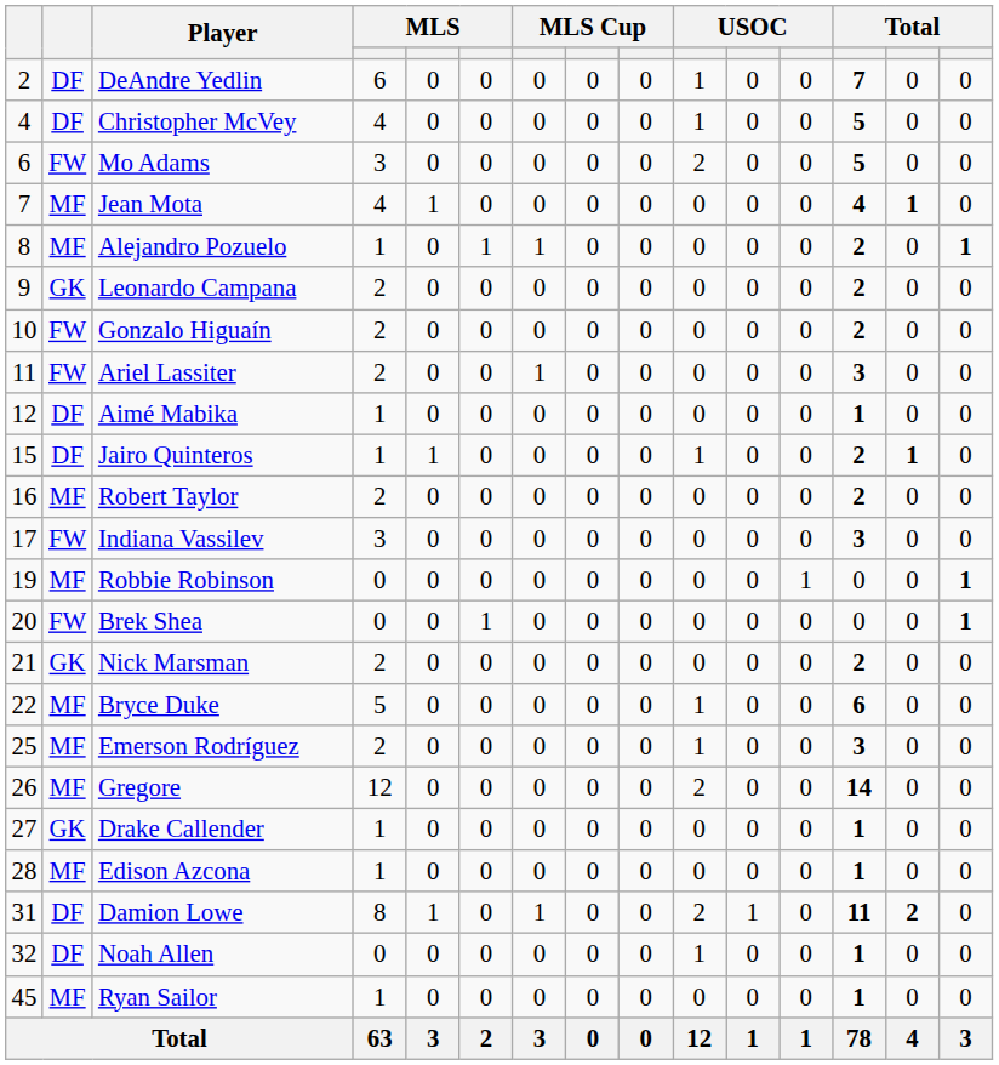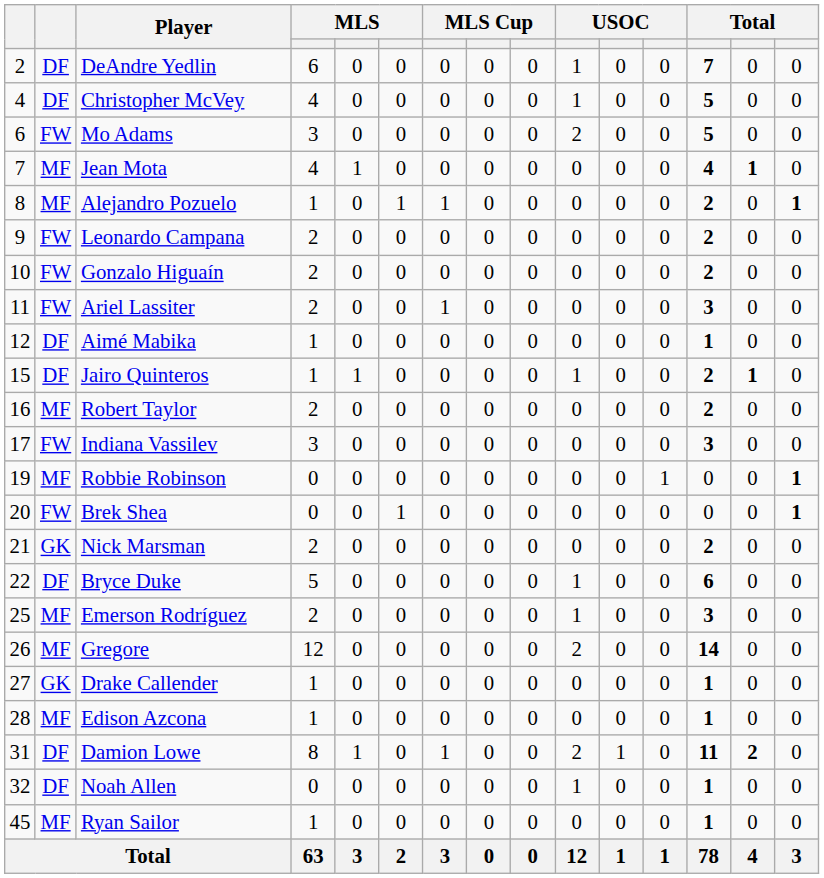 <table class="wikitable sortable nowrap" style="font-size: 95%; text-align: center;">
 <tr>
 <th rowspan="2"></th>
 <th rowspan="2"></th>
 <th rowspan="2" width=150>Player</th>
 <th colspan="3">MLS</th>
 <th colspan="3">MLS Cup</th>
 <th colspan="3">USOC</th>
 <th colspan="3">Total</th>
 </tr>
 <tr>
 <th width=25></th>
 <th width=25></th>
 <th width=25></th>
 <th width=25></th>
 <th width=25></th>
 <th width=25></th>
 <th width=25></th>
 <th width=25></th>
 <th width=25></th>
 <th width=25></th>
 <th width=25></th>
 <th width=25></th>
 </tr>
 <tr>
 <td>2</td>
 <td><a href='#'>DF</a></td>
 <td align="left"> <a href='#'>DeAndre Yedlin</a></td>
 <td>6</td>
 <td>0</td>
 <td>0</td>
 <td>0</td>
 <td>0</td>
 <td>0</td>
 <td>1</td>
 <td>0</td>
 <td>0</td>
 <td><strong>7</strong></td>
 <td>0</td>
 <td>0</td>
 </tr>
 <tr>
 <td>4</td>
 <td><a href='#'>DF</a></td>
 <td align="left"> <a href='#'>Christopher McVey</a></td>
 <td>4</td>
 <td>0</td>
 <td>0</td>
 <td>0</td>
 <td>0</td>
 <td>0</td>
 <td>1</td>
 <td>0</td>
 <td>0</td>
 <td><strong>5</strong></td>
 <td>0</td>
 <td>0</td>
 </tr>
 <tr>
 <td>6</td>
 <td><a href='#'>FW</a></td>
 <td align="left"> <a href='#'>Mo Adams</a></td>
 <td>3</td>
 <td>0</td>
 <td>0</td>
 <td>0</td>
 <td>0</td>
 <td>0</td>
 <td>2</td>
 <td>0</td>
 <td>0</td>
 <td><strong>5</strong></td>
 <td>0</td>
 <td>0</td>
 </tr>
 <tr>
 <td>7</td>
 <td><a href='#'>MF</a></td>
 <td align="left"> <a href='#'>Jean Mota</a></td>
 <td>4</td>
 <td>1</td>
 <td>0</td>
 <td>0</td>
 <td>0</td>
 <td>0</td>
 <td>0</td>
 <td>0</td>
 <td>0</td>
 <td><strong>4</strong></td>
 <td><strong>1</strong></td>
 <td>0</td>
 </tr>
 <tr>
 <td>8</td>
 <td><a href='#'>MF</a></td>
 <td align="left"> <a href='#'>Alejandro Pozuelo</a></td>
 <td>1</td>
 <td>0</td>
 <td>1</td>
 <td>1</td>
 <td>0</td>
 <td>0</td>
 <td>0</td>
 <td>0</td>
 <td>0</td>
 <td><strong>2</strong></td>
 <td>0</td>
 <td><strong>1</strong></td>
 </tr>
 <tr>
 <td>9</td>
-<td><a href='#'>GK</a></td>
+<td><a href='#'>FW</a></td>
 <td align="left"> <a href='#'>Leonardo Campana</a></td>
 <td>2</td>
 <td>0</td>
 <td>0</td>
 <td>0</td>
 <td>0</td>
 <td>0</td>
 <td>0</td>
 <td>0</td>
 <td>0</td>
 <td><strong>2</strong></td>
 <td>0</td>
 <td>0</td>
 </tr>
 <tr>
 <td>10</td>
 <td><a href='#'>FW</a></td>
 <td align="left"> <a href='#'>Gonzalo Higuaín</a></td>
 <td>2</td>
 <td>0</td>
 <td>0</td>
 <td>0</td>
 <td>0</td>
 <td>0</td>
 <td>0</td>
 <td>0</td>
 <td>0</td>
 <td><strong>2</strong></td>
 <td>0</td>
 <td>0</td>
 </tr>
 <tr>
 <td>11</td>
 <td><a href='#'>FW</a></td>
 <td align="left"> <a href='#'>Ariel Lassiter</a></td>
 <td>2</td>
 <td>0</td>
 <td>0</td>
 <td>1</td>
 <td>0</td>
 <td>0</td>
 <td>0</td>
 <td>0</td>
 <td>0</td>
 <td><strong>3</strong></td>
 <td>0</td>
 <td>0</td>
 </tr>
 <tr>
 <td>12</td>
 <td><a href='#'>DF</a></td>
 <td align="left"> <a href='#'>Aimé Mabika</a></td>
 <td>1</td>
 <td>0</td>
 <td>0</td>
 <td>0</td>
 <td>0</td>
 <td>0</td>
 <td>0</td>
 <td>0</td>
 <td>0</td>
 <td><strong>1</strong></td>
 <td>0</td>
 <td>0</td>
 </tr>
 <tr>
 <td>15</td>
 <td><a href='#'>DF</a></td>
 <td align="left"> <a href='#'>Jairo Quinteros</a></td>
 <td>1</td>
 <td>1</td>
 <td>0</td>
 <td>0</td>
 <td>0</td>
 <td>0</td>
 <td>1</td>
 <td>0</td>
 <td>0</td>
 <td><strong>2</strong></td>
 <td><strong>1</strong></td>
 <td>0</td>
 </tr>
 <tr>
 <td>16</td>
 <td><a href='#'>MF</a></td>
 <td align="left"> <a href='#'>Robert Taylor</a></td>
 <td>2</td>
 <td>0</td>
 <td>0</td>
 <td>0</td>
 <td>0</td>
 <td>0</td>
 <td>0</td>
 <td>0</td>
 <td>0</td>
 <td><strong>2</strong></td>
 <td>0</td>
 <td>0</td>
 </tr>
 <tr>
 <td>17</td>
 <td><a href='#'>FW</a></td>
 <td align="left"> <a href='#'>Indiana Vassilev</a></td>
 <td>3</td>
 <td>0</td>
 <td>0</td>
 <td>0</td>
 <td>0</td>
 <td>0</td>
 <td>0</td>
 <td>0</td>
 <td>0</td>
 <td><strong>3</strong></td>
 <td>0</td>
 <td>0</td>
 </tr>
 <tr>
 <td>19</td>
 <td><a href='#'>MF</a></td>
 <td align="left"> <a href='#'>Robbie Robinson</a></td>
 <td>0</td>
 <td>0</td>
 <td>0</td>
 <td>0</td>
 <td>0</td>
 <td>0</td>
 <td>0</td>
 <td>0</td>
 <td>1</td>
 <td>0</td>
 <td>0</td>
 <td><strong>1</strong></td>
 </tr>
 <tr>
 <td>20</td>
 <td><a href='#'>FW</a></td>
 <td align="left"> <a href='#'>Brek Shea</a></td>
 <td>0</td>
 <td>0</td>
 <td>1</td>
 <td>0</td>
 <td>0</td>
 <td>0</td>
 <td>0</td>
 <td>0</td>
 <td>0</td>
 <td>0</td>
 <td>0</td>
 <td><strong>1</strong></td>
 </tr>
 <tr>
 <td>21</td>
 <td><a href='#'>GK</a></td>
 <td align="left"> <a href='#'>Nick Marsman</a></td>
 <td>2</td>
 <td>0</td>
 <td>0</td>
 <td>0</td>
 <td>0</td>
 <td>0</td>
 <td>0</td>
 <td>0</td>
 <td>0</td>
 <td><strong>2</strong></td>
 <td>0</td>
 <td>0</td>
 </tr>
 <tr>
 <td>22</td>
-<td><a href='#'>MF</a></td>
+<td><a href='#'>DF</a></td>
 <td align="left"> <a href='#'>Bryce Duke</a></td>
 <td>5</td>
 <td>0</td>
 <td>0</td>
 <td>0</td>
 <td>0</td>
 <td>0</td>
 <td>1</td>
 <td>0</td>
 <td>0</td>
 <td><strong>6</strong></td>
 <td>0</td>
 <td>0</td>
 </tr>
 <tr>
 <td>25</td>
 <td><a href='#'>MF</a></td>
 <td align="left"> <a href='#'>Emerson Rodríguez</a></td>
 <td>2</td>
 <td>0</td>
 <td>0</td>
 <td>0</td>
 <td>0</td>
 <td>0</td>
 <td>1</td>
 <td>0</td>
 <td>0</td>
 <td><strong>3</strong></td>
 <td>0</td>
 <td>0</td>
 </tr>
 <tr>
 <td>26</td>
 <td><a href='#'>MF</a></td>
 <td align="left"> <a href='#'>Gregore</a></td>
 <td>12</td>
 <td>0</td>
 <td>0</td>
 <td>0</td>
 <td>0</td>
 <td>0</td>
 <td>2</td>
 <td>0</td>
 <td>0</td>
 <td><strong>14</strong></td>
 <td>0</td>
 <td>0</td>
 </tr>
 <tr>
 <td>27</td>
 <td><a href='#'>GK</a></td>
 <td align="left"> <a href='#'>Drake Callender</a></td>
 <td>1</td>
 <td>0</td>
 <td>0</td>
 <td>0</td>
 <td>0</td>
 <td>0</td>
 <td>0</td>
 <td>0</td>
 <td>0</td>
 <td><strong>1</strong></td>
 <td>0</td>
 <td>0</td>
 </tr>
 <tr>
 <td>28</td>
 <td><a href='#'>MF</a></td>
 <td align="left"> <a href='#'>Edison Azcona</a></td>
 <td>1</td>
 <td>0</td>
 <td>0</td>
 <td>0</td>
 <td>0</td>
 <td>0</td>
 <td>0</td>
 <td>0</td>
 <td>0</td>
 <td><strong>1</strong></td>
 <td>0</td>
 <td>0</td>
 </tr>
 <tr>
 <td>31</td>
 <td><a href='#'>DF</a></td>
 <td align="left"> <a href='#'>Damion Lowe</a></td>
 <td>8</td>
 <td>1</td>
 <td>0</td>
 <td>1</td>
 <td>0</td>
 <td>0</td>
 <td>2</td>
 <td>1</td>
 <td>0</td>
 <td><strong>11</strong></td>
 <td><strong>2</strong></td>
 <td>0</td>
 </tr>
 <tr>
 <td>32</td>
 <td><a href='#'>DF</a></td>
 <td align="left"> <a href='#'>Noah Allen</a></td>
 <td>0</td>
 <td>0</td>
 <td>0</td>
 <td>0</td>
 <td>0</td>
 <td>0</td>
 <td>1</td>
 <td>0</td>
 <td>0</td>
 <td><strong>1</strong></td>
 <td>0</td>
 <td>0</td>
 </tr>
 <tr>
 <td>45</td>
 <td><a href='#'>MF</a></td>
 <td align="left"> <a href='#'>Ryan Sailor</a></td>
 <td>1</td>
 <td>0</td>
 <td>0</td>
 <td>0</td>
 <td>0</td>
 <td>0</td>
 <td>0</td>
 <td>0</td>
 <td>0</td>
 <td><strong>1</strong></td>
 <td>0</td>
 <td>0</td>
 </tr>
 <tr>
 <th colspan="3">Total</th>
 <th>63</th>
 <th>3</th>
 <th>2</th>
 <th>3</th>
 <th>0</th>
 <th>0</th>
 <th>12</th>
 <th>1</th>
 <th>1</th>
 <th>78</th>
 <th>4</th>
 <th>3</th>
 </tr>
 </table>
